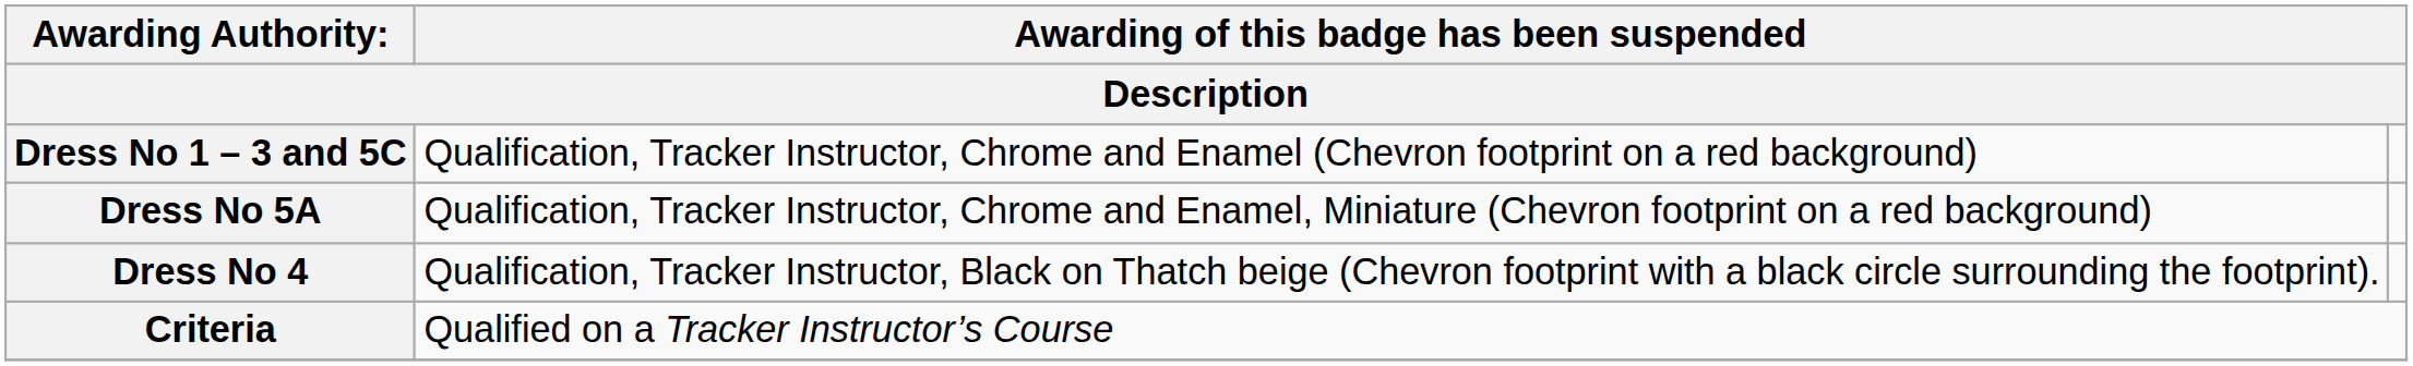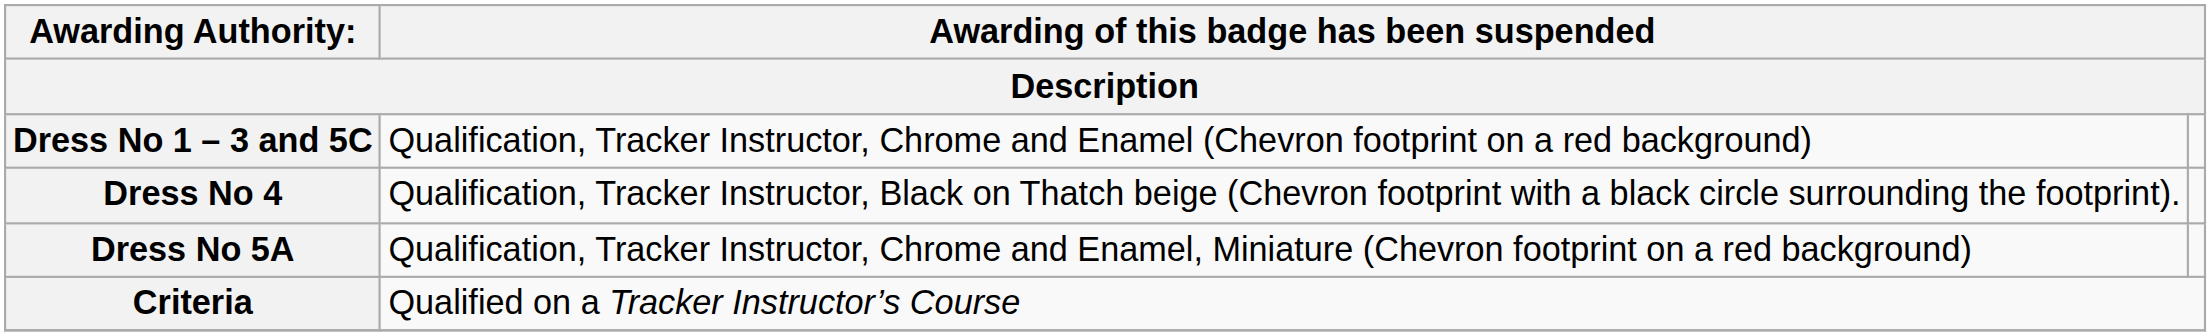 <table class=wikitable style="text-align: left;">
 <tr>
 <th><strong>Awarding Authority</strong>:</th>
 <th colspan="2">Awarding of this badge has been suspended</th>
 </tr>
 <tr>
 <th colspan="3">Description</th>
 </tr>
 <tr>
 <th>Dress No 1 – 3 and 5C</th>
 <td>Qualification, Tracker Instructor, Chrome and Enamel (Chevron footprint on a red background)</td>
 <td></td>
 </tr>
 <tr>
-<th>Dress No 5A</th>
-<td>Qualification, Tracker Instructor, Chrome and Enamel, Miniature (Chevron footprint on a red background)</td>
+<th>Dress No 4</th>
+<td>Qualification, Tracker Instructor, Black on Thatch beige (Chevron footprint with a black circle surrounding the footprint).</td>
 <td></td>
 </tr>
 <tr>
-<th>Dress No 4</th>
-<td>Qualification, Tracker Instructor, Black on Thatch beige (Chevron footprint with a black circle surrounding the footprint).</td>
+<th>Dress No 5A</th>
+<td>Qualification, Tracker Instructor, Chrome and Enamel, Miniature (Chevron footprint on a red background)</td>
 <td></td>
 </tr>
 <tr>
 <th>Criteria</th>
 <td colspan="2">Qualified on a <em>Tracker Instructor’s Course</em></td>
 </tr>
 <tr>
 </tr>
 </table>
